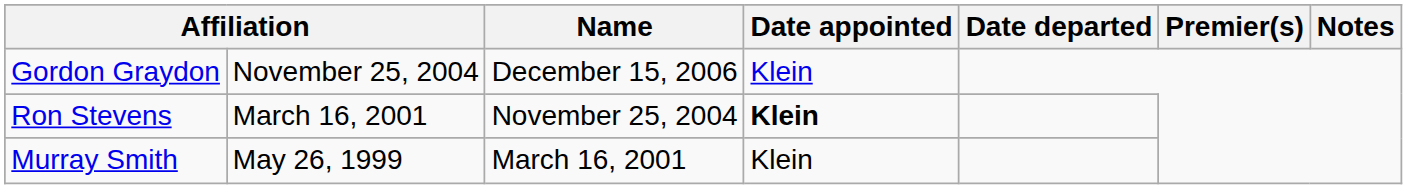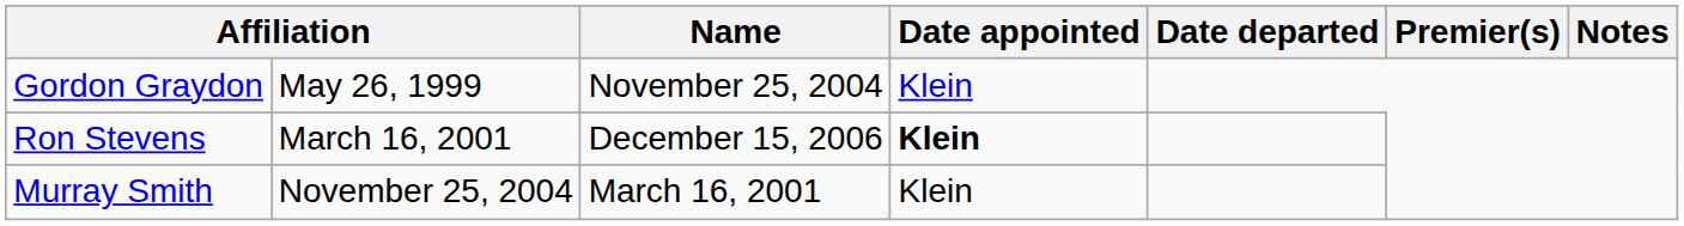 <table class="wikitable">
 <tr>
 <th colspan="2">Affiliation</th>
 <th>Name</th>
 <th>Date appointed</th>
 <th>Date departed</th>
 <th>Premier(s)</th>
 <th>Notes</th>
 </tr>
 <tr>
 <td><a href='#'>Gordon Graydon</a></td>
+<td>May 26, 1999</td>
 <td>November 25, 2004</td>
-<td>December 15, 2006</td>
 <td><a href='#'>Klein</a></td>
 </tr>
 <tr>
 <td><a href='#'>Ron Stevens</a></td>
 <td>March 16, 2001</td>
-<td>November 25, 2004</td>
+<td>December 15, 2006</td>
 <td><strong>Klein</strong></td>
 <td></td>
 </tr>
 <tr>
 <td><a href='#'>Murray Smith</a></td>
-<td>May 26, 1999</td>
+<td>November 25, 2004</td>
 <td>March 16, 2001</td>
 <td>Klein</td>
 <td></td>
 </tr>
 </table>
